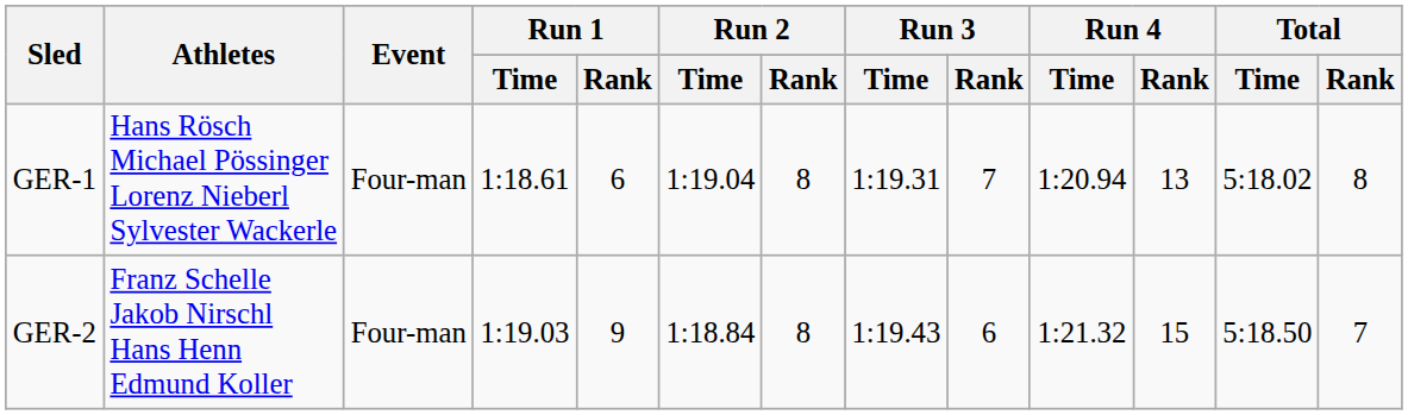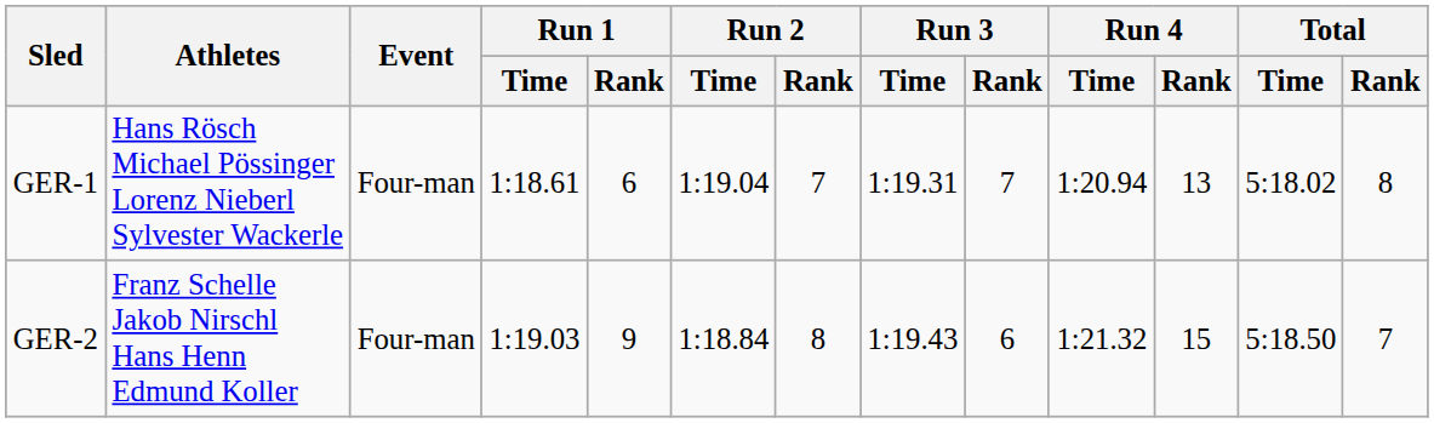 <table class="wikitable"  border="1" style="font-size:90%">
 <tr>
 <th rowspan="2">Sled</th>
 <th rowspan="2">Athletes</th>
 <th rowspan="2">Event</th>
 <th colspan="2">Run 1</th>
 <th colspan="2">Run 2</th>
 <th colspan="2">Run 3</th>
 <th colspan="2">Run 4</th>
 <th colspan="2">Total</th>
 </tr>
 <tr>
 <th>Time</th>
 <th>Rank</th>
 <th>Time</th>
 <th>Rank</th>
 <th>Time</th>
 <th>Rank</th>
 <th>Time</th>
 <th>Rank</th>
 <th>Time</th>
 <th>Rank</th>
 </tr>
 <tr>
 <td align="center">GER-1</td>
 <td><a href='#'>Hans Rösch</a><br><a href='#'>Michael Pössinger</a><br><a href='#'>Lorenz Nieberl</a><br><a href='#'>Sylvester Wackerle</a></td>
 <td>Four-man</td>
 <td align="center">1:18.61</td>
 <td align="center">6</td>
 <td align="center">1:19.04</td>
-<td align="center">8</td>
+<td align="center">7</td>
 <td align="center">1:19.31</td>
 <td align="center">7</td>
 <td align="center">1:20.94</td>
 <td align="center">13</td>
 <td align="center">5:18.02</td>
 <td align="center">8</td>
 </tr>
 <tr>
 <td align="center">GER-2</td>
 <td><a href='#'>Franz Schelle</a><br><a href='#'>Jakob Nirschl</a><br><a href='#'>Hans Henn</a><br><a href='#'>Edmund Koller</a></td>
 <td>Four-man</td>
 <td align="center">1:19.03</td>
 <td align="center">9</td>
 <td align="center">1:18.84</td>
 <td align="center">8</td>
 <td align="center">1:19.43</td>
 <td align="center">6</td>
 <td align="center">1:21.32</td>
 <td align="center">15</td>
 <td align="center">5:18.50</td>
 <td align="center">7</td>
 </tr>
 </table>
